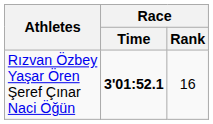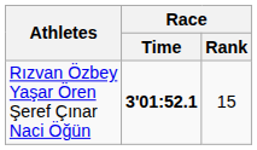 <table class="wikitable" border="1" style="font-size:90%">
 <tr>
 <th rowspan=2>Athletes</th>
 <th colspan=2>Race</th>
 </tr>
 <tr>
 <th>Time</th>
 <th>Rank</th>
 </tr>
 <tr>
 <td><a href='#'>Rızvan Özbey</a><br><a href='#'>Yaşar Ören</a><br>Şeref Çınar<br><a href='#'>Naci Öğün</a></td>
 <td align=center><strong>3'01:52.1</strong></td>
-<td align=center>16</td>
+<td align=center>15</td>
 </tr>
 </table>
